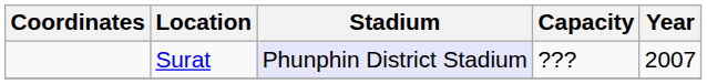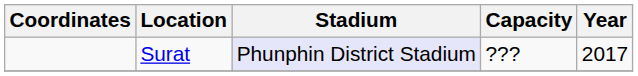 <table class="wikitable sortable">
 <tr>
 <th>Coordinates</th>
 <th>Location</th>
 <th>Stadium</th>
 <th>Capacity</th>
 <th>Year</th>
 </tr>
 <tr>
 <td></td>
 <td><a href='#'>Surat</a></td>
 <td style="background: lavender;">Phunphin District Stadium</td>
 <td>???</td>
-<td>2007</td>
+<td>2017</td>
 </tr>
 <tr>
 </tr>
 </table>
